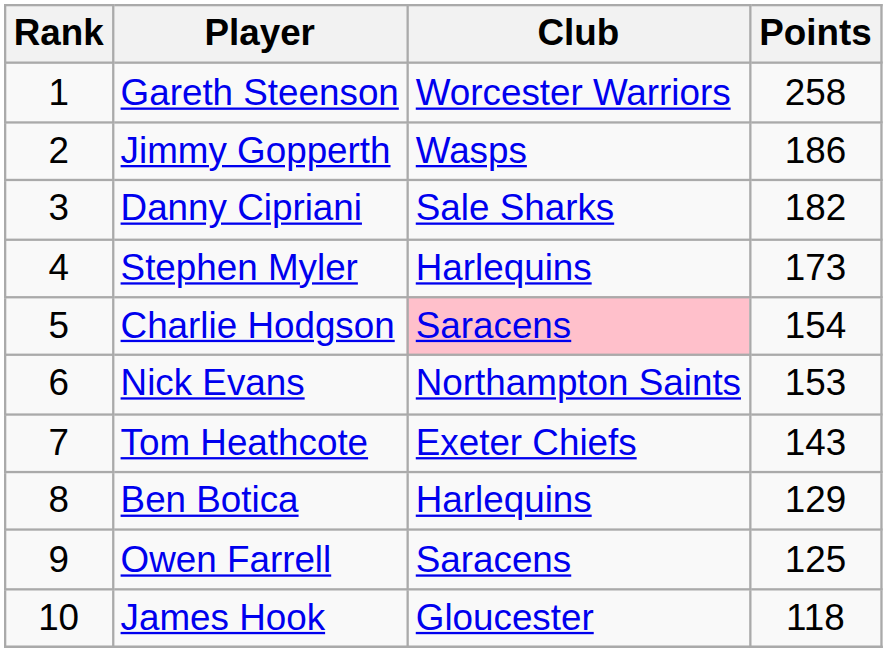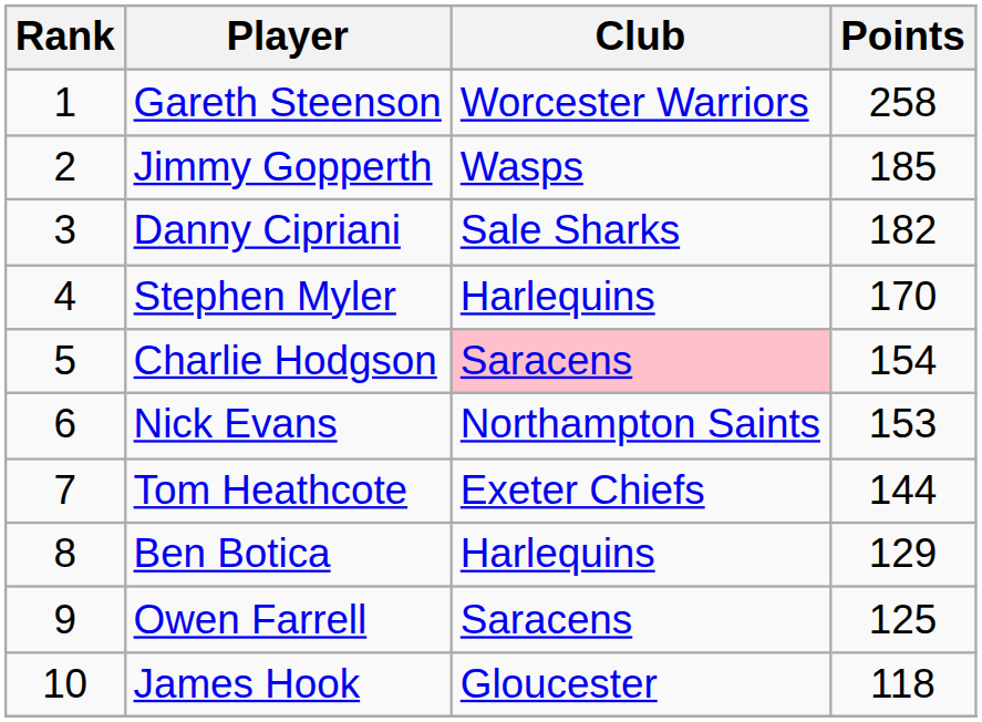 <table class="wikitable" style="text-align:center">
 <tr>
 <th>Rank</th>
 <th>Player</th>
 <th>Club</th>
 <th style="width:50px;">Points</th>
 </tr>
 <tr>
 <td>1</td>
 <td align=left> <a href='#'>Gareth Steenson</a></td>
 <td align=left><a href='#'>Worcester Warriors</a></td>
 <td>258</td>
 </tr>
 <tr>
 <td>2</td>
 <td align=left> <a href='#'>Jimmy Gopperth</a></td>
 <td align=left><a href='#'>Wasps</a></td>
-<td>186</td>
+<td>185</td>
 </tr>
 <tr>
 <td>3</td>
 <td align=left> <a href='#'>Danny Cipriani</a></td>
 <td align=left><a href='#'>Sale Sharks</a></td>
 <td>182</td>
 </tr>
 <tr>
 <td>4</td>
 <td align=left> <a href='#'>Stephen Myler</a></td>
 <td align=left><a href='#'>Harlequins</a></td>
-<td>173</td>
+<td>170</td>
 </tr>
 <tr>
 <td>5</td>
 <td align=left> <a href='#'>Charlie Hodgson</a></td>
 <td align=left style="background: pink;"><a href='#'>Saracens</a></td>
 <td>154</td>
 </tr>
 <tr>
 <td>6</td>
 <td align=left> <a href='#'>Nick Evans</a></td>
 <td align=left><a href='#'>Northampton Saints</a></td>
 <td>153</td>
 </tr>
 <tr>
 <td>7</td>
 <td align=left> <a href='#'>Tom Heathcote</a></td>
 <td align=left><a href='#'>Exeter Chiefs</a></td>
-<td>143</td>
+<td>144</td>
 </tr>
 <tr>
 <td>8</td>
 <td align=left> <a href='#'>Ben Botica</a></td>
 <td align=left><a href='#'>Harlequins</a></td>
 <td>129</td>
 </tr>
 <tr>
 <td>9</td>
 <td align=left> <a href='#'>Owen Farrell</a></td>
 <td align=left><a href='#'>Saracens</a></td>
 <td>125</td>
 </tr>
 <tr>
 <td>10</td>
 <td align=left> <a href='#'>James Hook</a></td>
 <td align=left><a href='#'>Gloucester</a></td>
 <td>118</td>
 </tr>
 <tr>
 </tr>
 </table>
